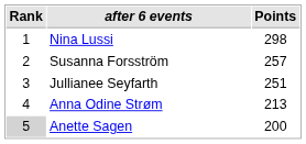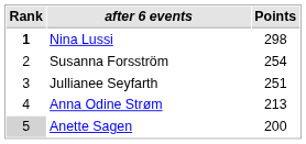 <table cellspacing="1" cellpadding="3" style="border:1px solid #aaa; font-size:86%;">
 <tr style="background:#e4e4e4;">
 <th style="border-bottom:1px solid #aaa; width:10px;">Rank</th>
 <th style="border-bottom:1px solid #aaa; width:200px;"><em>after 6 events</em></th>
 <th style="border-bottom:1px solid #aaa; width:20px;">Points</th>
 </tr>
 <tr>
-<td align=center>1</td>
+<td align=center><strong>1</strong></td>
 <td> <a href='#'>Nina Lussi</a></td>
 <td align=center>298</td>
 </tr>
 <tr>
 <td align=center>2</td>
 <td> Susanna Forsström</td>
-<td align=center>257</td>
+<td align=center>254</td>
 </tr>
 <tr>
 <td align=center>3</td>
 <td> Jullianee Seyfarth</td>
 <td align=center>251</td>
 </tr>
 <tr>
 <td align=center>4</td>
 <td> <a href='#'>Anna Odine Strøm</a></td>
 <td align=center>213</td>
 </tr>
 <tr>
 <td align=center style="background: lightgrey;">5</td>
 <td> <a href='#'>Anette Sagen</a></td>
 <td align=center>200</td>
 </tr>
 </table>
